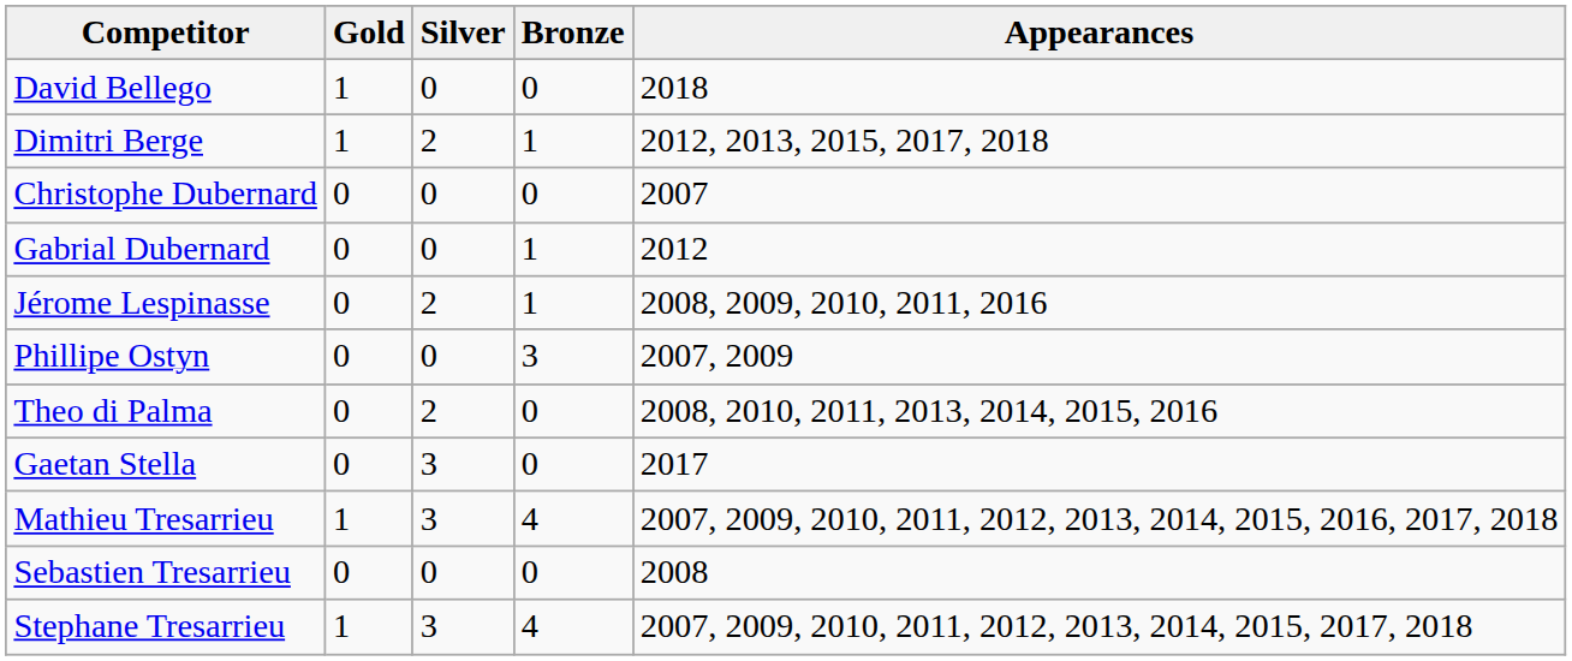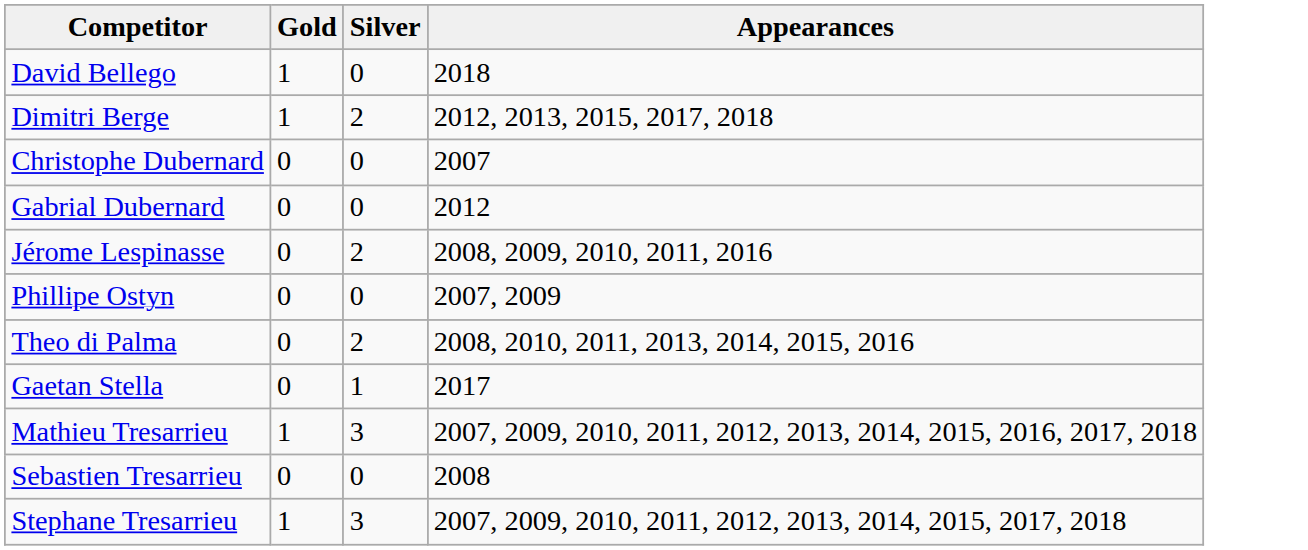 <table class="wikitable">
 <tr>
 <td Align="center" style="background:#f0f0f0;"><strong>Competitor</strong></td>
 <td Align="center" style="background:#f0f0f0;"><strong>Gold</strong></td>
 <td Align="center" style="background:#f0f0f0;"><strong>Silver</strong></td>
-<td Align="center" style="background:#f0f0f0;"><strong>Bronze</strong></td>
 <td Align="center" style="background:#f0f0f0;"><strong>Appearances</strong></td>
 </tr>
 <tr>
 <td><a href='#'>David Bellego</a></td>
 <td>1</td>
-<td>0</td>
 <td>0</td>
 <td>2018</td>
 </tr>
 <tr>
 <td><a href='#'>Dimitri Berge</a></td>
 <td>1</td>
 <td>2</td>
-<td>1</td>
 <td>2012, 2013, 2015, 2017, 2018</td>
 </tr>
 <tr>
 <td><a href='#'>Christophe Dubernard</a></td>
-<td>0</td>
 <td>0</td>
 <td>0</td>
 <td>2007</td>
 </tr>
 <tr>
 <td><a href='#'>Gabrial Dubernard</a></td>
 <td>0</td>
 <td>0</td>
-<td>1</td>
 <td>2012</td>
 </tr>
 <tr>
 <td><a href='#'>Jérome Lespinasse</a></td>
 <td>0</td>
 <td>2</td>
-<td>1</td>
 <td>2008, 2009, 2010, 2011, 2016</td>
 </tr>
 <tr>
 <td><a href='#'>Phillipe Ostyn</a></td>
 <td>0</td>
 <td>0</td>
-<td>3</td>
 <td>2007, 2009</td>
 </tr>
 <tr>
 <td><a href='#'>Theo di Palma</a></td>
 <td>0</td>
 <td>2</td>
-<td>0</td>
 <td>2008, 2010, 2011, 2013, 2014, 2015, 2016</td>
 </tr>
 <tr>
 <td><a href='#'>Gaetan Stella</a></td>
 <td>0</td>
-<td>3</td>
-<td>0</td>
+<td>1</td>
 <td>2017</td>
 </tr>
 <tr>
 <td><a href='#'>Mathieu Tresarrieu</a></td>
 <td>1</td>
 <td>3</td>
-<td>4</td>
 <td>2007, 2009, 2010, 2011, 2012, 2013, 2014, 2015, 2016, 2017, 2018</td>
 </tr>
 <tr>
 <td><a href='#'>Sebastien Tresarrieu</a></td>
-<td>0</td>
 <td>0</td>
 <td>0</td>
 <td>2008</td>
 </tr>
 <tr>
 <td><a href='#'>Stephane Tresarrieu</a></td>
 <td>1</td>
 <td>3</td>
-<td>4</td>
 <td>2007, 2009, 2010, 2011, 2012, 2013, 2014, 2015, 2017, 2018</td>
 </tr>
 </table>
